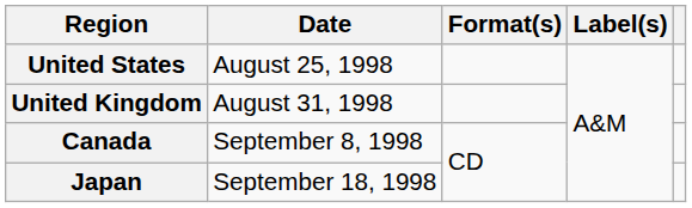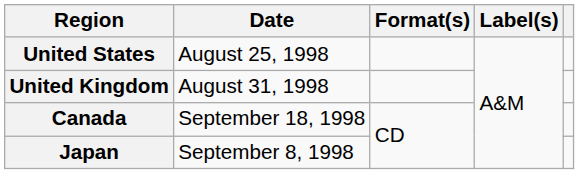 <table class="wikitable plainrowheaders">
 <tr>
 <th scope="col">Region</th>
 <th scope="col">Date</th>
 <th scope="col">Format(s)</th>
 <th scope="col">Label(s)</th>
 <th scope="col"></th>
 </tr>
 <tr>
 <th scope="row">United States</th>
 <td>August 25, 1998</td>
 <td></td>
 <td rowspan="4">A&M</td>
 <td align="center"></td>
 </tr>
 <tr>
 <th scope="row">United Kingdom</th>
 <td>August 31, 1998</td>
 <td></td>
 <td align="center"></td>
 </tr>
 <tr>
 <th scope="row">Canada</th>
-<td>September 8, 1998</td>
+<td>September 18, 1998</td>
 <td rowspan="2">CD</td>
 <td align="center"></td>
 </tr>
 <tr>
 <th scope="row">Japan</th>
-<td>September 18, 1998</td>
+<td>September 8, 1998</td>
 <td align="center"></td>
 </tr>
 </table>
